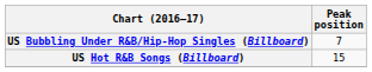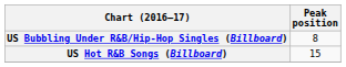 <table class="wikitable sortable plainrowheaders" style="text-align:center">
 <tr>
 <th>Chart (2016–17)</th>
 <th>Peak<br>position</th>
 </tr>
 <tr>
 <th scope="row">US <a href='#'>Bubbling Under R&B/Hip-Hop Singles</a> (<em><a href='#'>Billboard</a></em>)</th>
-<td>7</td>
+<td>8</td>
 </tr>
 <tr>
 <th scope="row">US <a href='#'>Hot R&B Songs</a> (<em><a href='#'>Billboard</a></em>)</th>
 <td style="text-align:center;">15</td>
 </tr>
 <tr>
 </tr>
 </table>
